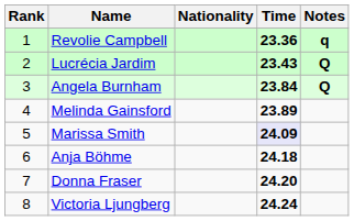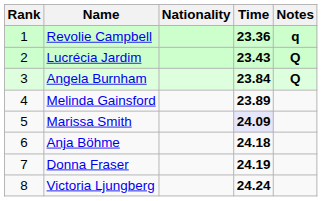 <table class="wikitable sortable" style="text-align:center">
 <tr>
 <th>Rank</th>
 <th>Name</th>
 <th>Nationality</th>
 <th>Time</th>
 <th>Notes</th>
 </tr>
 <tr bgcolor=ccffcc>
 <td>1</td>
 <td align=left><a href='#'>Revolie Campbell</a></td>
 <td align=left></td>
 <td><strong>23.36</strong></td>
 <td><strong>q</strong></td>
 </tr>
 <tr bgcolor=ccffcc>
 <td>2</td>
 <td align=left><a href='#'>Lucrécia Jardim</a></td>
 <td align=left></td>
 <td><strong>23.43</strong></td>
 <td><strong>Q</strong></td>
 </tr>
 <tr bgcolor=ddffdd>
 <td>3</td>
 <td align=left><a href='#'>Angela Burnham</a></td>
 <td align=left></td>
 <td><strong>23.84</strong></td>
 <td><strong>Q</strong></td>
 </tr>
 <tr>
 <td>4</td>
 <td align=left><a href='#'>Melinda Gainsford</a></td>
 <td align=left></td>
 <td><strong>23.89</strong></td>
 <td></td>
 </tr>
 <tr>
 <td>5</td>
 <td align=left><a href='#'>Marissa Smith</a></td>
 <td align=left></td>
 <td style="background: lavender;"><strong>24.09</strong></td>
 <td></td>
 </tr>
 <tr>
 <td>6</td>
 <td align=left><a href='#'>Anja Böhme</a></td>
 <td align=left></td>
 <td><strong>24.18</strong></td>
 <td></td>
 </tr>
 <tr>
 <td>7</td>
 <td align=left><a href='#'>Donna Fraser</a></td>
 <td align=left></td>
-<td><strong>24.20</strong></td>
+<td><strong>24.19</strong></td>
 <td></td>
 </tr>
 <tr>
 <td>8</td>
 <td align=left><a href='#'>Victoria Ljungberg</a></td>
 <td align=left></td>
 <td><strong>24.24</strong></td>
 <td></td>
 </tr>
 </table>
